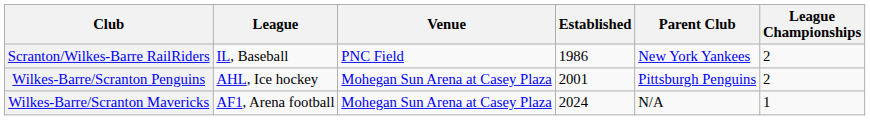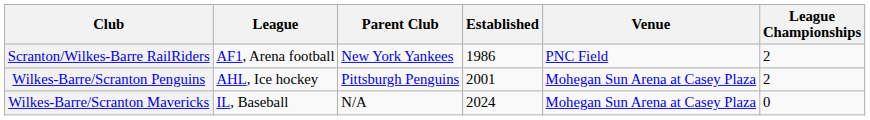 <table class="wikitable">
 <tr>
 <th scope="col">Club</th>
 <th scope="col">League</th>
+<th scope="col">Parent Club</th>
+<th scope="col">Established</th>
 <th scope="col">Venue</th>
-<th scope="col">Established</th>
-<th scope="col">Parent Club</th>
 <th scope="col">League<br>Championships</th>
 </tr>
 <tr>
 <th scope="row" style="font-weight: normal;"><a href='#'>Scranton/Wilkes-Barre RailRiders</a></th>
-<td><a href='#'>IL</a>, Baseball</td>
+<td><a href='#'>AF1</a>, Arena football</td>
+<td><a href='#'>New York Yankees</a></td>
+<td>1986</td>
 <td><a href='#'>PNC Field</a></td>
-<td>1986</td>
-<td><a href='#'>New York Yankees</a></td>
 <td>2</td>
 </tr>
 <tr>
 <th scope="row" style="font-weight: normal;"><a href='#'>Wilkes-Barre/Scranton Penguins</a></th>
 <td><a href='#'>AHL</a>, Ice hockey</td>
+<td><a href='#'>Pittsburgh Penguins</a></td>
+<td>2001</td>
 <td><a href='#'>Mohegan Sun Arena at Casey Plaza</a></td>
-<td>2001</td>
-<td><a href='#'>Pittsburgh Penguins</a></td>
 <td>2</td>
 </tr>
 <tr>
 <th scope="row" style="font-weight: normal;"><a href='#'>Wilkes-Barre/Scranton Mavericks</a></th>
-<td><a href='#'>AF1</a>, Arena football</td>
+<td><a href='#'>IL</a>, Baseball</td>
+<td>N/A</td>
+<td>2024</td>
 <td><a href='#'>Mohegan Sun Arena at Casey Plaza</a></td>
-<td>2024</td>
-<td>N/A</td>
-<td>1</td>
+<td>0</td>
 </tr>
 </table>
